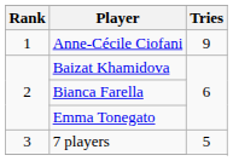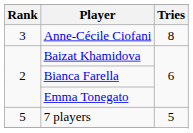 <table class="wikitable sortable">
 <tr>
 </tr>
 <tr>
 <th>Rank</th>
 <th>Player</th>
 <th>Tries</th>
 </tr>
 <tr>
-<td align=center>1</td>
+<td align=center>3</td>
 <td> <a href='#'>Anne-Cécile Ciofani</a></td>
-<td align=center>9</td>
+<td align=center>8</td>
 </tr>
 <tr>
 <td align=center rowspan=3>2</td>
 <td> <a href='#'>Baizat Khamidova</a></td>
 <td align=center rowspan=3>6</td>
 </tr>
 <tr>
 <td> <a href='#'>Bianca Farella</a></td>
 </tr>
 <tr>
 <td> <a href='#'>Emma Tonegato</a></td>
 </tr>
 <tr>
-<td align=center>3</td>
+<td align=center>5</td>
 <td>7 players</td>
 <td align=center rowspan=2>5</td>
 </tr>
 <tr>
 </tr>
 </table>
